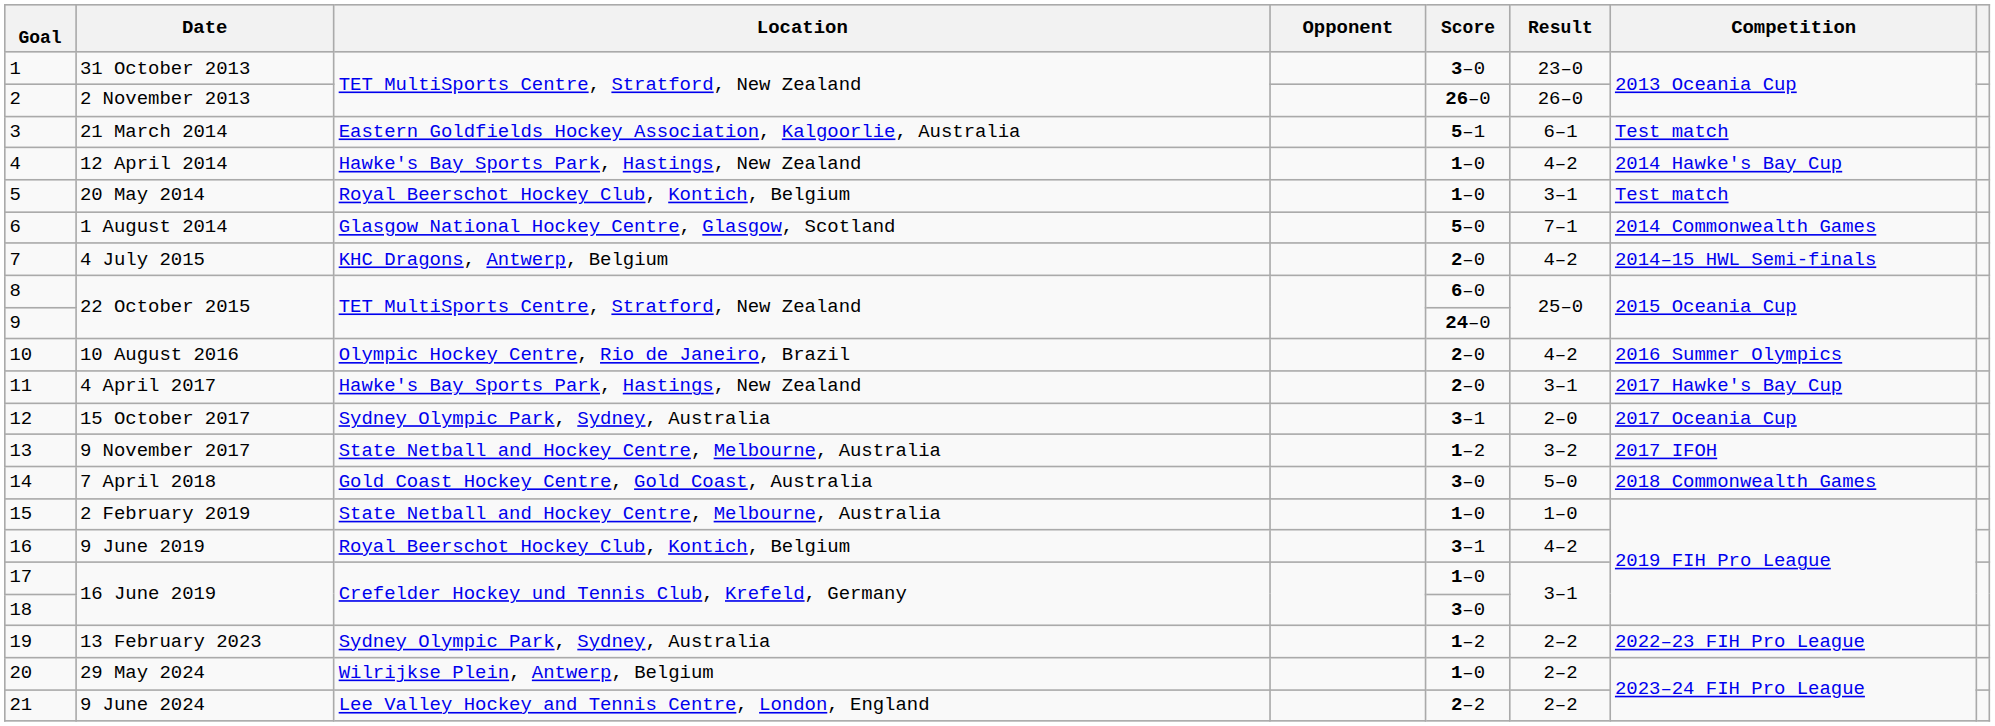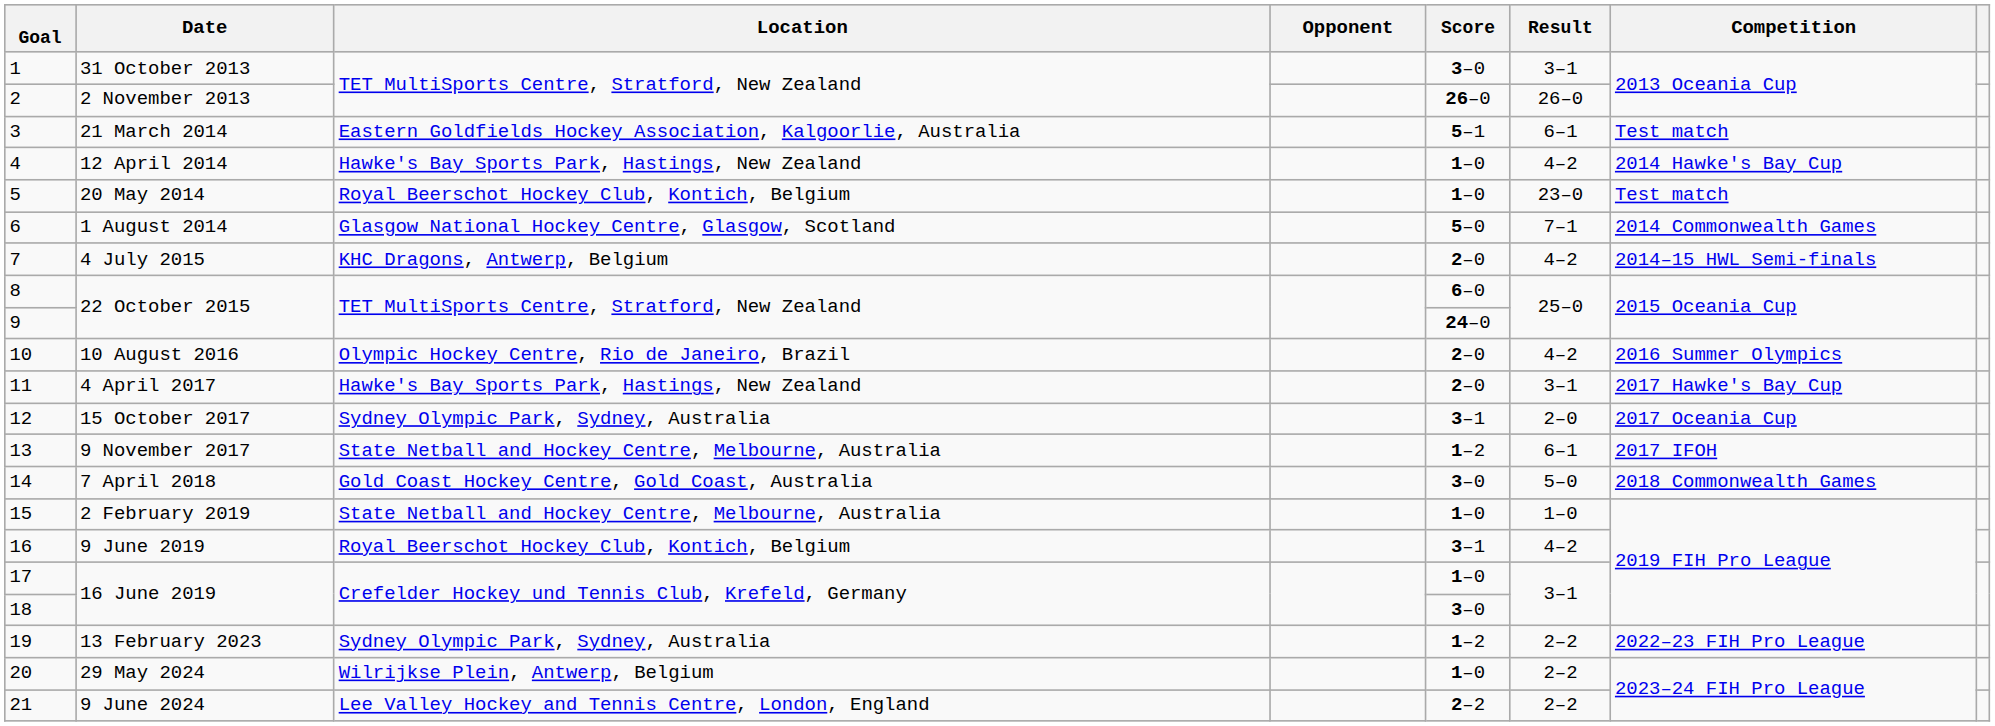 <table class="wikitable sortable" style="font-size:90%" width=97%>
 <tr>
 <th style="font-size:95%;" data-sort-type=number><br>Goal</th>
 <th align=center>Date</th>
 <th>Location</th>
 <th width=90>Opponent</th>
 <th data-sort-type="number" style="font-size:95%">Score</th>
 <th data-sort-type="number" style="font-size:95%">Result</th>
 <th>Competition</th>
 <th></th>
 </tr>
 <tr>
 <td>1</td>
 <td>31 October 2013</td>
 <td rowspan=2><a href='#'>TET MultiSports Centre</a>, <a href='#'>Stratford</a>, New Zealand</td>
 <td></td>
 <td align="center"><strong>3</strong>–0</td>
-<td align="center">23–0</td>
+<td align="center">3–1</td>
 <td rowspan=2><a href='#'>2013 Oceania Cup</a></td>
 <td></td>
 </tr>
 <tr>
 <td>2</td>
 <td>2 November 2013</td>
 <td></td>
 <td align="center"><strong>26</strong>–0</td>
 <td align="center">26–0</td>
 <td></td>
 </tr>
 <tr>
 <td>3</td>
 <td>21 March 2014</td>
 <td><a href='#'>Eastern Goldfields Hockey Association</a>, <a href='#'>Kalgoorlie</a>, Australia</td>
 <td></td>
 <td align="center"><strong>5</strong>–1</td>
 <td align="center">6–1</td>
 <td><a href='#'>Test match</a></td>
 <td></td>
 </tr>
 <tr>
 <td>4</td>
 <td>12 April 2014</td>
 <td><a href='#'>Hawke's Bay Sports Park</a>, <a href='#'>Hastings</a>, New Zealand</td>
 <td></td>
 <td align="center"><strong>1</strong>–0</td>
 <td align="center">4–2</td>
 <td><a href='#'>2014 Hawke's Bay Cup</a></td>
 <td></td>
 </tr>
 <tr>
 <td>5</td>
 <td>20 May 2014</td>
 <td><a href='#'>Royal Beerschot Hockey Club</a>, <a href='#'>Kontich</a>, Belgium</td>
 <td></td>
 <td align="center"><strong>1</strong>–0</td>
-<td align="center">3–1</td>
+<td align="center">23–0</td>
 <td><a href='#'>Test match</a></td>
 <td></td>
 </tr>
 <tr>
 <td>6</td>
 <td>1 August 2014</td>
 <td><a href='#'>Glasgow National Hockey Centre</a>, <a href='#'>Glasgow</a>, Scotland</td>
 <td></td>
 <td align="center"><strong>5</strong>–0</td>
 <td align="center">7–1</td>
 <td><a href='#'>2014 Commonwealth Games</a></td>
 <td></td>
 </tr>
 <tr>
 <td>7</td>
 <td>4 July 2015</td>
 <td><a href='#'>KHC Dragons</a>, <a href='#'>Antwerp</a>, Belgium</td>
 <td></td>
 <td align="center"><strong>2</strong>–0</td>
 <td align="center">4–2</td>
 <td><a href='#'>2014–15 HWL Semi-finals</a></td>
 <td></td>
 </tr>
 <tr>
 <td>8</td>
 <td rowspan=2>22 October 2015</td>
 <td rowspan=2><a href='#'>TET MultiSports Centre</a>, <a href='#'>Stratford</a>, New Zealand</td>
 <td rowspan=2></td>
 <td align="center"><strong>6</strong>–0</td>
 <td rowspan=2; align=center>25–0</td>
 <td rowspan=2><a href='#'>2015 Oceania Cup</a></td>
 <td rowspan=2></td>
 </tr>
 <tr>
 <td>9</td>
 <td align="center"><strong>24</strong>–0</td>
 </tr>
 <tr>
 <td>10</td>
 <td>10 August 2016</td>
 <td><a href='#'>Olympic Hockey Centre</a>, <a href='#'>Rio de Janeiro</a>, Brazil</td>
 <td></td>
 <td align="center"><strong>2</strong>–0</td>
 <td align="center">4–2</td>
 <td><a href='#'>2016 Summer Olympics</a></td>
 <td></td>
 </tr>
 <tr>
 <td>11</td>
 <td>4 April 2017</td>
 <td><a href='#'>Hawke's Bay Sports Park</a>, <a href='#'>Hastings</a>, New Zealand</td>
 <td></td>
 <td align="center"><strong>2</strong>–0</td>
 <td align="center">3–1</td>
 <td><a href='#'>2017 Hawke's Bay Cup</a></td>
 <td></td>
 </tr>
 <tr>
 <td>12</td>
 <td>15 October 2017</td>
 <td><a href='#'>Sydney Olympic Park</a>, <a href='#'>Sydney</a>, Australia</td>
 <td></td>
 <td align="center"><strong>3</strong>–1</td>
 <td align="center">2–0</td>
 <td><a href='#'>2017 Oceania Cup</a></td>
 <td></td>
 </tr>
 <tr>
 <td>13</td>
 <td>9 November 2017</td>
 <td><a href='#'>State Netball and Hockey Centre</a>, <a href='#'>Melbourne</a>, Australia</td>
 <td></td>
 <td align="center"><strong>1</strong>–2</td>
-<td align="center">3–2</td>
+<td align="center">6–1</td>
 <td><a href='#'>2017 IFOH</a></td>
 <td></td>
 </tr>
 <tr>
 <td>14</td>
 <td>7 April 2018</td>
 <td><a href='#'>Gold Coast Hockey Centre</a>, <a href='#'>Gold Coast</a>, Australia</td>
 <td></td>
 <td align="center"><strong>3</strong>–0</td>
 <td align="center">5–0</td>
 <td><a href='#'>2018 Commonwealth Games</a></td>
 <td></td>
 </tr>
 <tr>
 <td>15</td>
 <td>2 February 2019</td>
 <td><a href='#'>State Netball and Hockey Centre</a>, <a href='#'>Melbourne</a>, Australia</td>
 <td></td>
 <td align="center"><strong>1</strong>–0</td>
 <td align="center">1–0</td>
 <td rowspan=4><a href='#'>2019 FIH Pro League</a></td>
 <td></td>
 </tr>
 <tr>
 <td>16</td>
 <td>9 June 2019</td>
 <td><a href='#'>Royal Beerschot Hockey Club</a>, <a href='#'>Kontich</a>, Belgium</td>
 <td></td>
 <td align="center"><strong>3</strong>–1</td>
 <td align="center">4–2</td>
 <td></td>
 </tr>
 <tr>
 <td>17</td>
 <td rowspan=2>16 June 2019</td>
 <td rowspan=2><a href='#'>Crefelder Hockey und Tennis Club</a>, <a href='#'>Krefeld</a>, Germany</td>
 <td rowspan=2></td>
 <td align="center"><strong>1</strong>–0</td>
 <td rowspan=2; align=center>3–1</td>
 <td rowspan=2></td>
 </tr>
 <tr>
 <td>18</td>
 <td align="center"><strong>3</strong>–0</td>
 </tr>
 <tr>
 <td>19</td>
 <td>13 February 2023</td>
 <td><a href='#'>Sydney Olympic Park</a>, <a href='#'>Sydney</a>, Australia</td>
 <td></td>
 <td align="center"><strong>1</strong>–2</td>
 <td align=center>2–2</td>
 <td><a href='#'>2022–23 FIH Pro League</a></td>
 <td></td>
 </tr>
 <tr>
 <td>20</td>
 <td>29 May 2024</td>
 <td><a href='#'>Wilrijkse Plein</a>, <a href='#'>Antwerp</a>, Belgium</td>
 <td></td>
 <td align="center"><strong>1</strong>–0</td>
 <td align=center>2–2</td>
 <td rowspan=2><a href='#'>2023–24 FIH Pro League</a></td>
 <td></td>
 </tr>
 <tr>
 <td>21</td>
 <td>9 June 2024</td>
 <td><a href='#'>Lee Valley Hockey and Tennis Centre</a>, <a href='#'>London</a>, England</td>
 <td></td>
 <td align="center"><strong>2</strong>–2</td>
 <td align=center>2–2</td>
 <td></td>
 </tr>
 </table>
